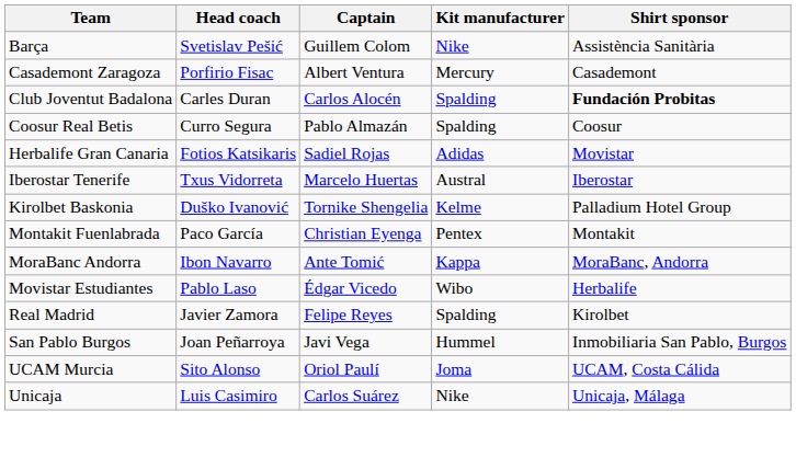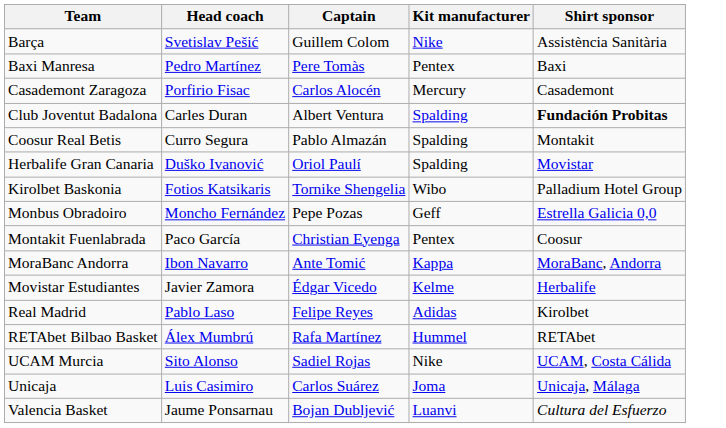 <table class="wikitable sortable">
 <tr>
 <th>Team</th>
 <th>Head coach</th>
 <th>Captain</th>
 <th>Kit manufacturer</th>
 <th>Shirt sponsor</th>
 </tr>
 <tr>
 <td>Barça</td>
 <td> <a href='#'>Svetislav Pešić</a></td>
 <td> Guillem Colom</td>
 <td><a href='#'>Nike</a></td>
 <td>Assistència Sanitària</td>
 </tr>
 <tr>
+<td>Baxi Manresa</td>
+<td> <a href='#'>Pedro Martínez</a></td>
+<td> <a href='#'>Pere Tomàs</a></td>
+<td>Pentex</td>
+<td>Baxi</td>
+</tr>
+<tr>
 <td>Casademont Zaragoza</td>
 <td> <a href='#'>Porfirio Fisac</a></td>
-<td> Albert Ventura</td>
+<td> <a href='#'>Carlos Alocén</a></td>
 <td>Mercury</td>
 <td>Casademont</td>
 </tr>
 <tr>
 <td>Club Joventut Badalona</td>
 <td> Carles Duran</td>
-<td> <a href='#'>Carlos Alocén</a></td>
+<td> Albert Ventura</td>
 <td><a href='#'>Spalding</a></td>
 <td><strong>Fundación Probitas</strong></td>
 </tr>
 <tr>
 <td>Coosur Real Betis</td>
 <td> Curro Segura</td>
 <td> Pablo Almazán</td>
 <td>Spalding</td>
-<td>Coosur</td>
+<td>Montakit</td>
 </tr>
 <tr>
 <td>Herbalife Gran Canaria</td>
-<td> <a href='#'>Fotios Katsikaris</a></td>
-<td> <a href='#'>Sadiel Rojas</a></td>
-<td><a href='#'>Adidas</a></td>
+<td> <a href='#'>Duško Ivanović</a></td>
+<td> <a href='#'>Oriol Paulí</a></td>
+<td>Spalding</td>
 <td><a href='#'>Movistar</a></td>
 </tr>
 <tr>
-<td>Iberostar Tenerife</td>
-<td> <a href='#'>Txus Vidorreta</a></td>
-<td> <a href='#'>Marcelo Huertas</a></td>
-<td>Austral</td>
-<td><a href='#'>Iberostar</a></td>
+<td>Kirolbet Baskonia</td>
+<td> <a href='#'>Fotios Katsikaris</a></td>
+<td> <a href='#'>Tornike Shengelia</a></td>
+<td>Wibo</td>
+<td>Palladium Hotel Group</td>
 </tr>
 <tr>
-<td>Kirolbet Baskonia</td>
-<td> <a href='#'>Duško Ivanović</a></td>
-<td> <a href='#'>Tornike Shengelia</a></td>
-<td><a href='#'>Kelme</a></td>
-<td>Palladium Hotel Group</td>
+<td>Monbus Obradoiro</td>
+<td> <a href='#'>Moncho Fernández</a></td>
+<td> Pepe Pozas</td>
+<td>Geff</td>
+<td><a href='#'>Estrella Galicia 0,0</a></td>
 </tr>
 <tr>
 <td>Montakit Fuenlabrada</td>
 <td> Paco García</td>
 <td> <a href='#'>Christian Eyenga</a></td>
 <td>Pentex</td>
-<td>Montakit</td>
+<td>Coosur</td>
 </tr>
 <tr>
 <td>MoraBanc Andorra</td>
 <td> <a href='#'>Ibon Navarro</a></td>
 <td> <a href='#'>Ante Tomić</a></td>
 <td><a href='#'>Kappa</a></td>
 <td><a href='#'>MoraBanc</a>, <a href='#'>Andorra</a></td>
 </tr>
 <tr>
 <td>Movistar Estudiantes</td>
-<td> <a href='#'>Pablo Laso</a></td>
+<td> Javier Zamora</td>
 <td> <a href='#'>Édgar Vicedo</a></td>
-<td>Wibo</td>
+<td><a href='#'>Kelme</a></td>
 <td><a href='#'>Herbalife</a></td>
 </tr>
 <tr>
 <td>Real Madrid</td>
-<td> Javier Zamora</td>
+<td> <a href='#'>Pablo Laso</a></td>
 <td> <a href='#'>Felipe Reyes</a></td>
-<td>Spalding</td>
+<td><a href='#'>Adidas</a></td>
 <td>Kirolbet</td>
 </tr>
 <tr>
-<td>San Pablo Burgos</td>
-<td> Joan Peñarroya</td>
-<td> Javi Vega</td>
-<td>Hummel</td>
-<td>Inmobiliaria San Pablo, <a href='#'>Burgos</a></td>
+<td>RETAbet Bilbao Basket</td>
+<td> <a href='#'>Álex Mumbrú</a></td>
+<td> <a href='#'>Rafa Martínez</a></td>
+<td><a href='#'>Hummel</a></td>
+<td>RETAbet</td>
 </tr>
 <tr>
 <td>UCAM Murcia</td>
 <td> <a href='#'>Sito Alonso</a></td>
-<td> <a href='#'>Oriol Paulí</a></td>
-<td><a href='#'>Joma</a></td>
+<td> <a href='#'>Sadiel Rojas</a></td>
+<td>Nike</td>
 <td><a href='#'>UCAM</a>, <a href='#'>Costa Cálida</a></td>
 </tr>
 <tr>
 <td>Unicaja</td>
 <td> <a href='#'>Luis Casimiro</a></td>
 <td> <a href='#'>Carlos Suárez</a></td>
-<td>Nike</td>
+<td><a href='#'>Joma</a></td>
 <td><a href='#'>Unicaja</a>, <a href='#'>Málaga</a></td>
 </tr>
+<tr>
+<td>Valencia Basket</td>
+<td> Jaume Ponsarnau</td>
+<td> <a href='#'>Bojan Dubljević</a></td>
+<td><a href='#'>Luanvi</a></td>
+<td><em>Cultura del Esfuerzo</em></td>
+</tr>
 </table>
